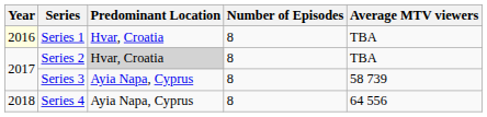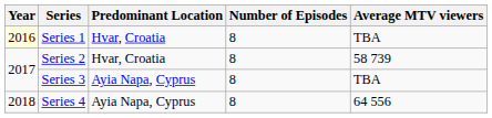 <table class="wikitable">
 <tr>
 <th>Year</th>
 <th>Series</th>
 <th>Predominant Location</th>
 <th>Number of Episodes</th>
 <th>Average MTV viewers</th>
 </tr>
 <tr>
 <td style="background: lightyellow;">2016</td>
 <td><a href='#'>Series 1</a></td>
 <td><a href='#'>Hvar</a>, <a href='#'>Croatia</a></td>
 <td>8</td>
 <td>TBA</td>
 </tr>
 <tr>
 <td rowspan="2">2017</td>
 <td><a href='#'>Series 2</a></td>
-<td style="background: lightgrey;">Hvar, Croatia</td>
+<td>Hvar, Croatia</td>
 <td>8</td>
-<td>TBA</td>
+<td>58 739</td>
 </tr>
 <tr>
 <td><a href='#'>Series 3</a></td>
 <td><a href='#'>Ayia Napa</a>, <a href='#'>Cyprus</a></td>
 <td>8</td>
-<td>58 739</td>
+<td>TBA</td>
 </tr>
 <tr>
 <td>2018</td>
 <td><a href='#'>Series 4</a></td>
 <td>Ayia Napa, Cyprus</td>
 <td>8</td>
 <td>64 556</td>
 </tr>
 </table>
